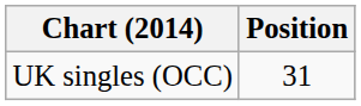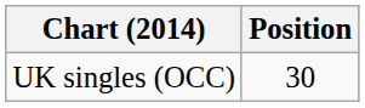 <table class="wikitable">
 <tr>
 <th>Chart (2014)</th>
 <th>Position</th>
 </tr>
 <tr>
 <td>UK singles (OCC)</td>
-<td style="text-align:center;">31</td>
+<td style="text-align:center;">30</td>
 </tr>
 </table>
